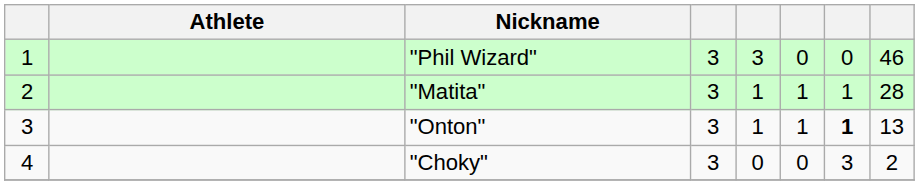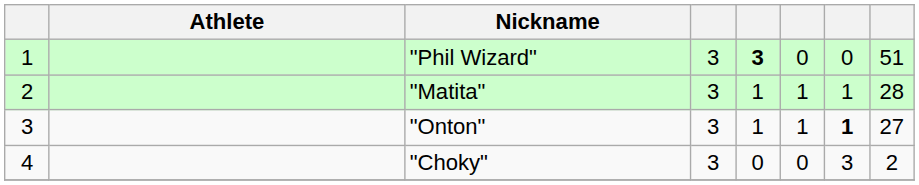 <table class="wikitable" style="text-align: center; font-size:100% ">
 <tr>
 <th width=25></th>
 <th width=250>Athlete</th>
 <th width=200>Nickname</th>
 <th width=25></th>
 <th width=25></th>
 <th width=25></th>
 <th width=25></th>
 <th width=25></th>
 </tr>
 <tr bgcolor="ccffcc">
 <td>1</td>
 <td align=left></td>
 <td align=left>"Phil Wizard"</td>
 <td>3</td>
-<td>3</td>
+<td><strong>3</strong></td>
 <td>0</td>
 <td>0</td>
-<td>46</td>
+<td>51</td>
 </tr>
 <tr bgcolor="ccffcc">
 <td>2</td>
 <td align=left></td>
 <td align=left>"Matita"</td>
 <td>3</td>
 <td>1</td>
 <td>1</td>
 <td>1</td>
 <td>28</td>
 </tr>
 <tr>
 <td>3</td>
 <td align=left></td>
 <td align=left>"Onton"</td>
 <td>3</td>
 <td>1</td>
 <td>1</td>
 <td><strong>1</strong></td>
-<td>13</td>
+<td>27</td>
 </tr>
 <tr>
 <td>4</td>
 <td align=left></td>
 <td align=left>"Choky"</td>
 <td>3</td>
 <td>0</td>
 <td>0</td>
 <td>3</td>
 <td>2</td>
 </tr>
 <tr>
 </tr>
 </table>
